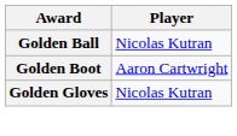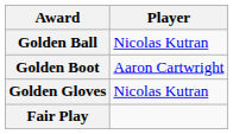 <table class="wikitable" style="text-align:center">
 <tr>
 <th>Award</th>
 <th>Player</th>
 </tr>
 <tr>
 <th>Golden Ball</th>
 <td align=left> <a href='#'>Nicolas Kutran</a></td>
 </tr>
 <tr>
 <th>Golden Boot</th>
 <td align=left> <a href='#'>Aaron Cartwright</a></td>
 </tr>
 <tr>
 <th>Golden Gloves</th>
 <td align=left> <a href='#'>Nicolas Kutran</a></td>
 </tr>
+<tr>
+<th>Fair Play</th>
+<td align=left></td>
+</tr>
 </table>
